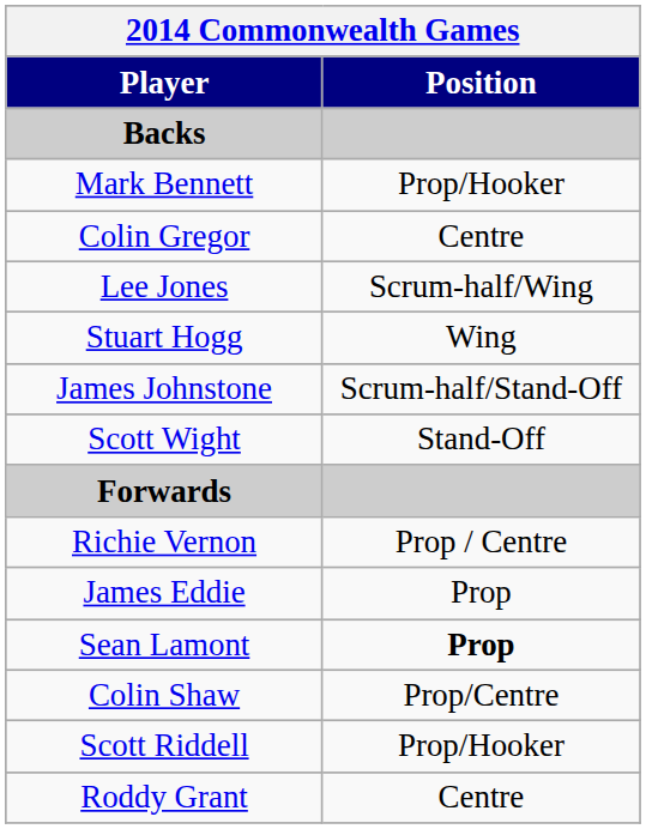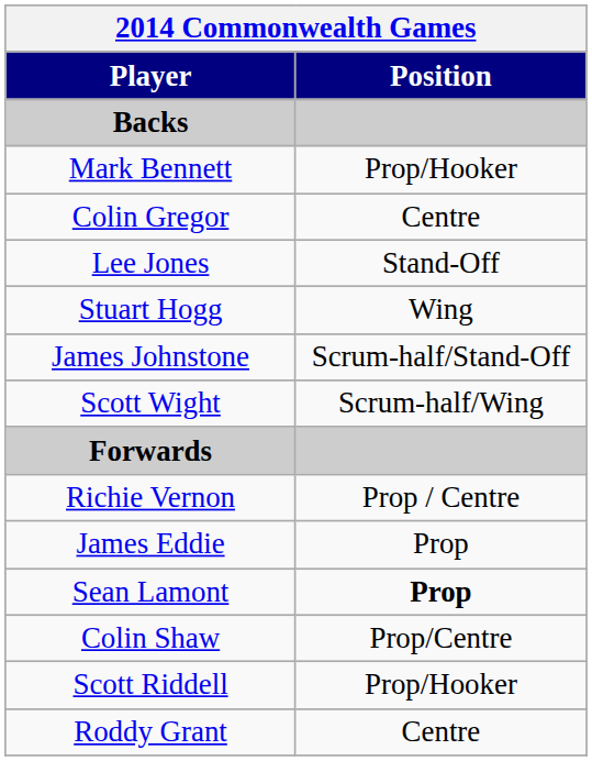 <table class="wikitable" style="text-align:center">
 <tr>
 <th colspan=100%><a href='#'>2014 Commonwealth Games</a></th>
 </tr>
 <tr>
 <td bgcolor="000080" style="width:150px; color:white;"><strong>Player</strong></td>
 <td bgcolor="000080" style="width:150px; color:white;"><strong>Position</strong></td>
 </tr>
 <tr>
 <td bgcolor="CDCDCD" style="width:150px; color:black;"><strong>Backs</strong></td>
 <td bgcolor="CDCDCD" style="width:150px;"></td>
 </tr>
 <tr>
 <td><a href='#'>Mark Bennett</a></td>
 <td>Prop/Hooker</td>
 </tr>
 <tr>
 <td><a href='#'>Colin Gregor</a></td>
 <td>Centre</td>
 </tr>
 <tr>
 <td><a href='#'>Lee Jones</a></td>
-<td>Scrum-half/Wing</td>
+<td>Stand-Off</td>
 </tr>
 <tr>
 <td><a href='#'>Stuart Hogg</a></td>
 <td>Wing</td>
 </tr>
 <tr>
 <td><a href='#'>James Johnstone</a></td>
 <td>Scrum-half/Stand-Off</td>
 </tr>
 <tr>
 <td><a href='#'>Scott Wight</a></td>
-<td>Stand-Off</td>
+<td>Scrum-half/Wing</td>
 </tr>
 <tr>
 <td bgcolor="CDCDCD" style="width:150px; color:black;"><strong>Forwards</strong></td>
 <td bgcolor="CDCDCD" style="width:150px;"></td>
 </tr>
 <tr>
 <td><a href='#'>Richie Vernon</a></td>
 <td>Prop / Centre</td>
 </tr>
 <tr>
 <td><a href='#'>James Eddie</a></td>
 <td>Prop</td>
 </tr>
 <tr>
 <td><a href='#'>Sean Lamont</a></td>
 <td><strong>Prop</strong></td>
 </tr>
 <tr>
 <td><a href='#'>Colin Shaw</a></td>
 <td>Prop/Centre</td>
 </tr>
 <tr>
 <td><a href='#'>Scott Riddell</a></td>
 <td>Prop/Hooker</td>
 </tr>
 <tr>
 <td><a href='#'>Roddy Grant</a></td>
 <td>Centre</td>
 </tr>
 </table>
